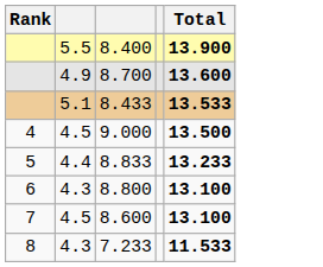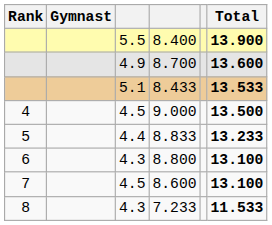 <table style="text-align:center;" class="wikitable sortable">
 <tr>
 <th>Rank</th>
+<th>Gymnast</th>
 <th><small></small></th>
 <th><small></small></th>
 <th><small></small></th>
 <th>Total</th>
 </tr>
 <tr style="background:#fffcaf;">
 <td></td>
+<td align=left></td>
 <td>5.5</td>
 <td>8.400</td>
 <td></td>
 <td><strong>13.900</strong></td>
 </tr>
 <tr style="background:#e5e5e5;">
 <td></td>
+<td align=left></td>
 <td>4.9</td>
 <td>8.700</td>
 <td></td>
 <td><strong>13.600</strong></td>
 </tr>
 <tr style="background:#ec9;">
 <td></td>
+<td align=left></td>
 <td>5.1</td>
 <td>8.433</td>
 <td></td>
 <td><strong>13.533</strong></td>
 </tr>
 <tr>
 <td>4</td>
+<td align=left></td>
 <td>4.5</td>
 <td>9.000</td>
 <td></td>
 <td><strong>13.500</strong></td>
 </tr>
 <tr>
 <td>5</td>
+<td align=left></td>
 <td>4.4</td>
 <td>8.833</td>
 <td></td>
 <td><strong>13.233</strong></td>
 </tr>
 <tr>
 <td>6</td>
+<td align=left></td>
 <td>4.3</td>
 <td>8.800</td>
 <td></td>
 <td><strong>13.100</strong></td>
 </tr>
 <tr>
 <td>7</td>
+<td align=left></td>
 <td>4.5</td>
 <td>8.600</td>
 <td></td>
 <td><strong>13.100</strong></td>
 </tr>
 <tr>
 <td>8</td>
+<td align=left></td>
 <td>4.3</td>
 <td>7.233</td>
 <td></td>
 <td><strong>11.533</strong></td>
 </tr>
 </table>
